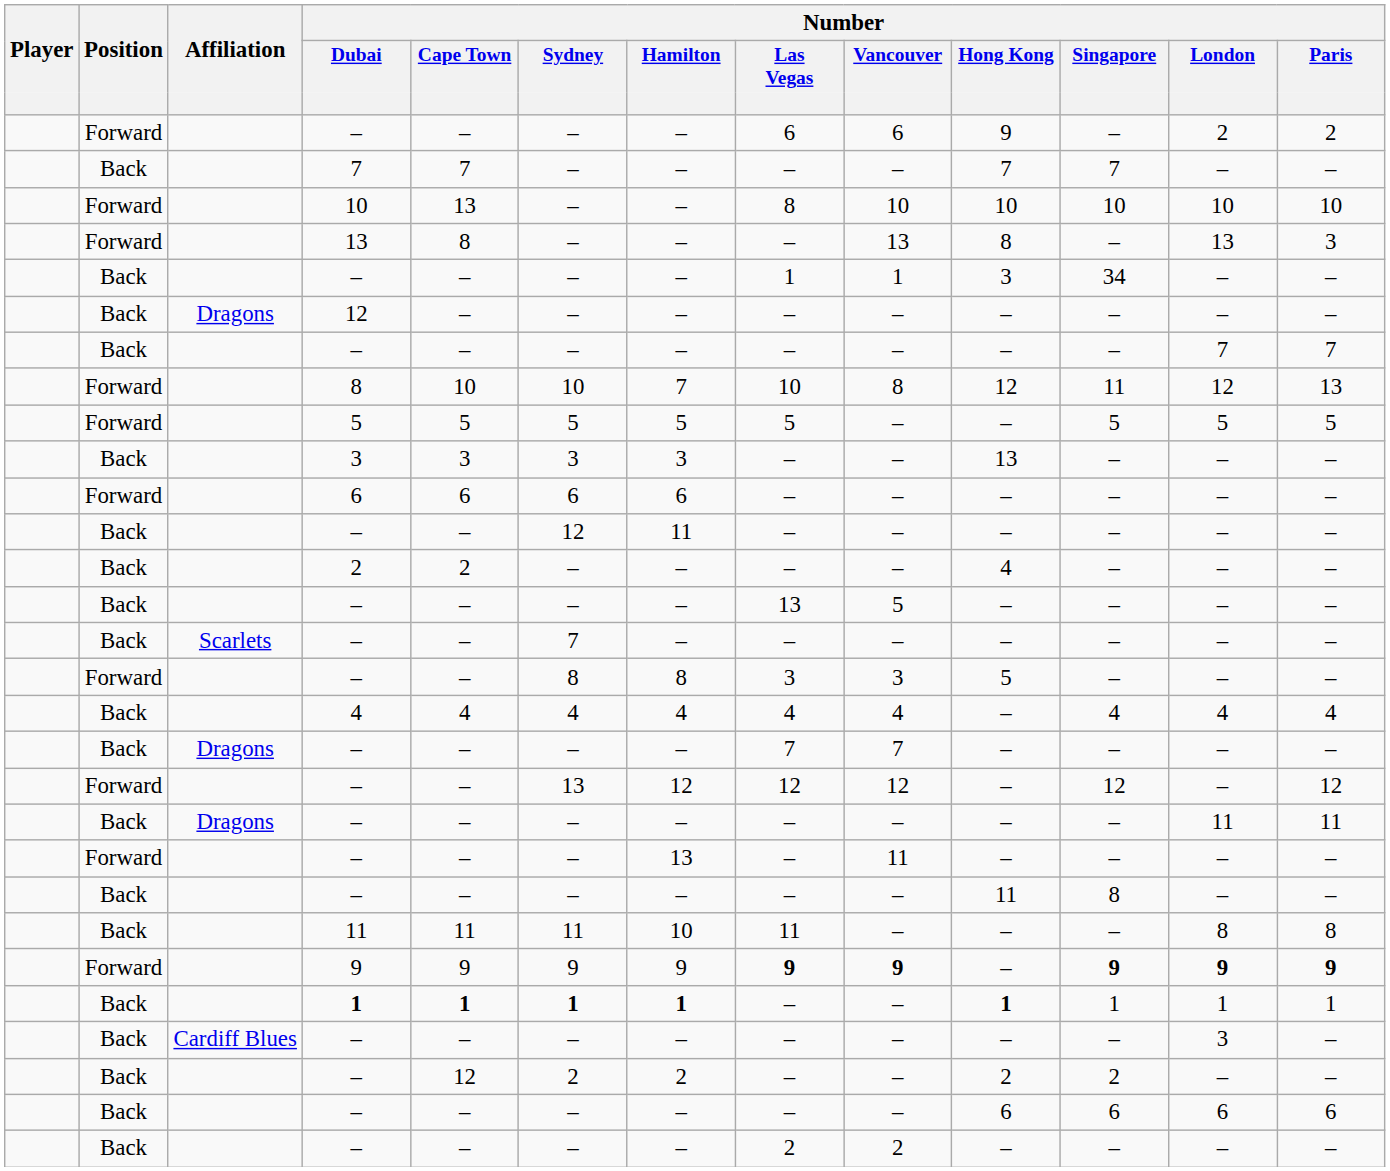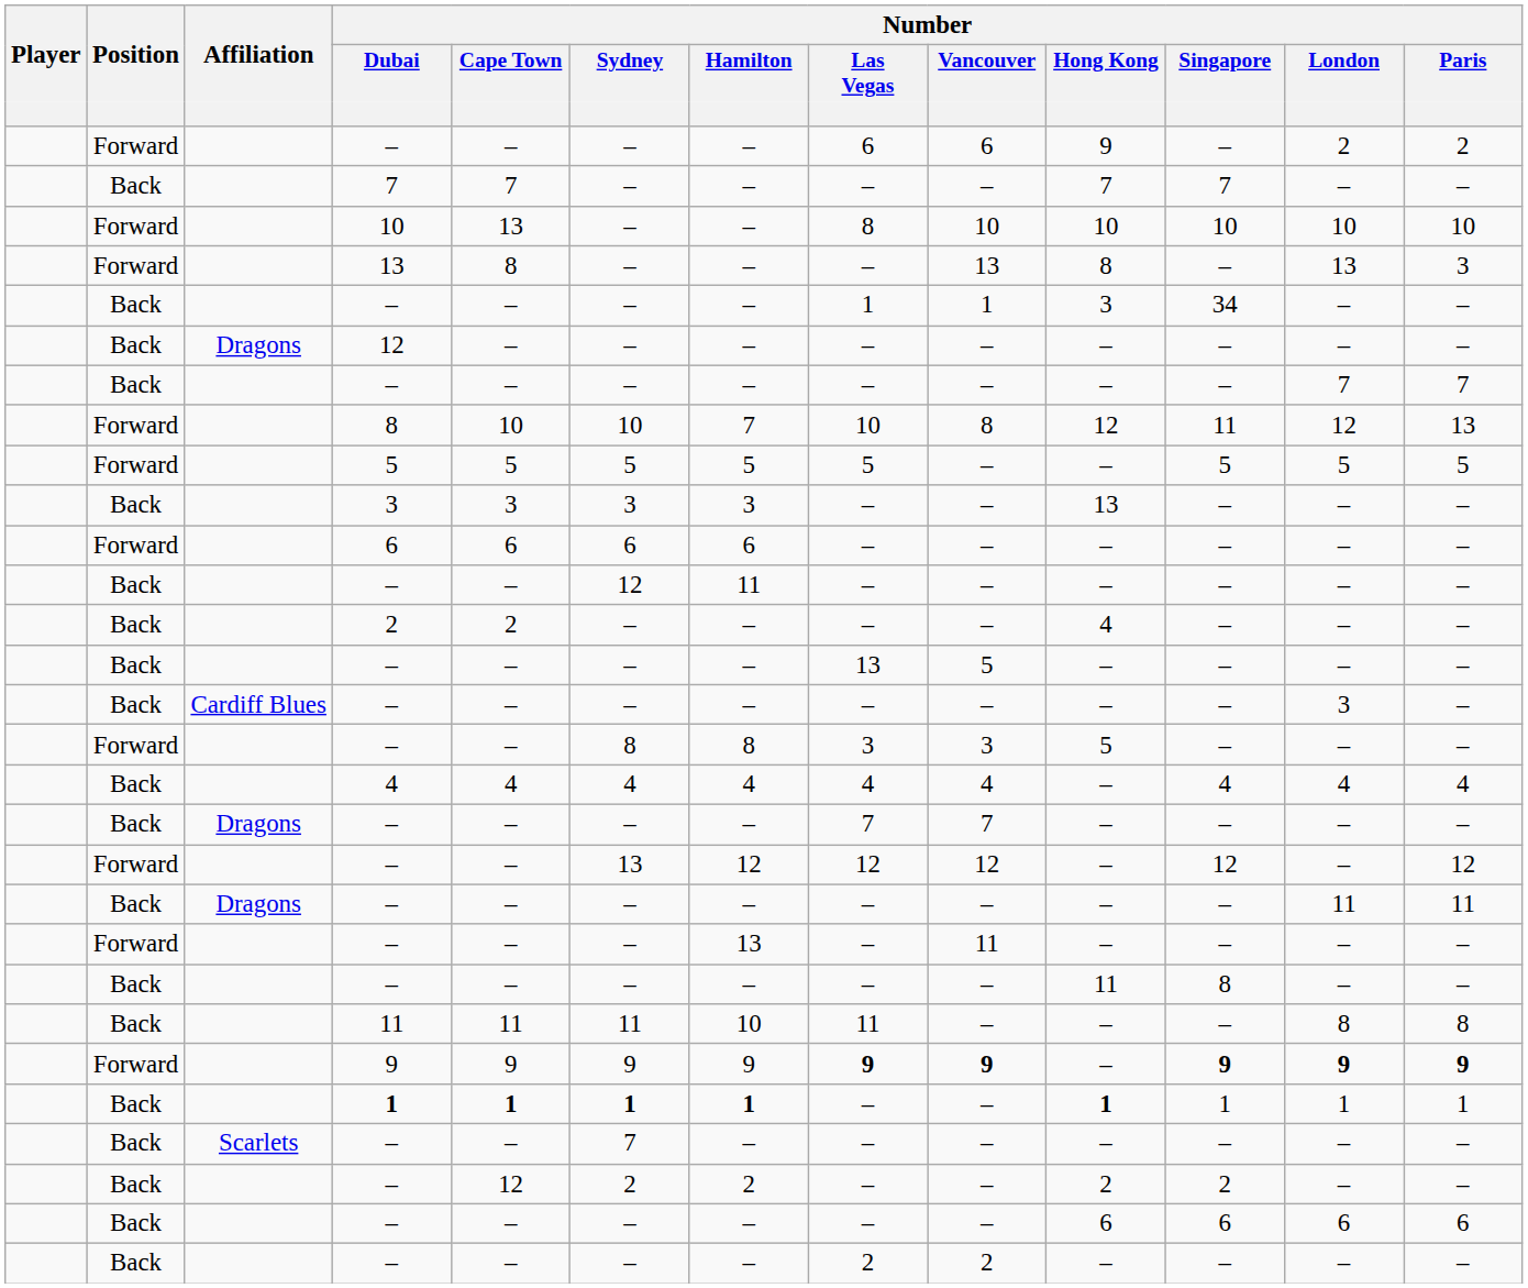 <table class="wikitable sortable" style="text-align:center;">
 <tr>
 <th rowspan=2 style="border-bottom:0px;">Player</th>
 <th rowspan=2 style="border-bottom:0px;">Position</th>
 <th rowspan=2 style="border-bottom:0px;">Affiliation</th>
 <th colspan=10>Number</th>
 </tr>
 <tr>
 <th valign=top style="width:5.2em; border-bottom:0px; padding:2px; font-size:85%;"><a href='#'>Dubai</a></th>
 <th valign=top style="width:5.2em; border-bottom:0px; padding:2px; font-size:85%;"><a href='#'>Cape Town</a></th>
 <th valign=top style="width:5.2em; border-bottom:0px; padding:2px; font-size:85%;"><a href='#'>Sydney</a></th>
 <th valign=top style="width:5.2em; border-bottom:0px; padding:2px; font-size:85%;"><a href='#'>Hamilton</a></th>
 <th valign=top style="width:5.2em; border-bottom:0px; padding:2px; font-size:85%;"><a href='#'>Las<br>Vegas</a></th>
 <th valign=top style="width:5.2em; border-bottom:0px; padding:2px; font-size:85%;"><a href='#'>Vancouver</a></th>
 <th valign=top style="width:5.2em; border-bottom:0px; padding:2px; font-size:85%;"><a href='#'>Hong Kong</a></th>
 <th valign=top style="width:5.2em; border-bottom:0px; padding:2px; font-size:85%;"><a href='#'>Singapore</a></th>
 <th valign=top style="width:5.2em; border-bottom:0px; padding:2px; font-size:85%;"><a href='#'>London</a></th>
 <th valign=top style="width:5.2em; border-bottom:0px; padding:2px; font-size:85%;"><a href='#'>Paris</a></th>
 </tr>
 <tr style="line-height:8px;">
 <th style="border-top:0px;"> </th>
 <th style="border-top:0px;"></th>
 <th style="border-top:0px;"></th>
 <th data-sort-type="number" style="border-top:0px;"></th>
 <th data-sort-type="number" style="border-top:0px;"></th>
 <th data-sort-type="number" style="border-top:0px;"></th>
 <th data-sort-type="number" style="border-top:0px;"></th>
 <th data-sort-type="number" style="border-top:0px;"></th>
 <th data-sort-type="number" style="border-top:0px;"></th>
 <th data-sort-type="number" style="border-top:0px;"></th>
 <th data-sort-type="number" style="border-top:0px;"></th>
 <th data-sort-type="number" style="border-top:0px;"></th>
 <th data-sort-type="number" style="border-top:0px;"></th>
 </tr>
 <tr>
 <td align=left></td>
 <td>Forward</td>
 <td></td>
 <td>–</td>
 <td>–</td>
 <td>–</td>
 <td>–</td>
 <td>6</td>
 <td>6</td>
 <td>9</td>
 <td>–</td>
 <td>2</td>
 <td>2</td>
 </tr>
 <tr>
 <td align=left></td>
 <td>Back</td>
 <td></td>
 <td>7</td>
 <td>7</td>
 <td>–</td>
 <td>–</td>
 <td>–</td>
 <td>–</td>
 <td>7</td>
 <td>7</td>
 <td>–</td>
 <td>–</td>
 </tr>
 <tr>
 <td align=left></td>
 <td>Forward</td>
 <td></td>
 <td>10</td>
 <td>13</td>
 <td>–</td>
 <td>–</td>
 <td>8</td>
 <td>10</td>
 <td>10</td>
 <td>10</td>
 <td>10</td>
 <td>10</td>
 </tr>
 <tr>
 <td align=left></td>
 <td>Forward</td>
 <td></td>
 <td>13</td>
 <td>8</td>
 <td>–</td>
 <td>–</td>
 <td>–</td>
 <td>13</td>
 <td>8</td>
 <td>–</td>
 <td>13</td>
 <td>3</td>
 </tr>
 <tr>
 <td align=left></td>
 <td>Back</td>
 <td></td>
 <td>–</td>
 <td>–</td>
 <td>–</td>
 <td>–</td>
 <td>1</td>
 <td>1</td>
 <td>3</td>
 <td>34</td>
 <td>–</td>
 <td>–</td>
 </tr>
 <tr>
 <td align=left></td>
 <td>Back</td>
 <td><a href='#'>Dragons</a></td>
 <td>12</td>
 <td>–</td>
 <td>–</td>
 <td>–</td>
 <td>–</td>
 <td>–</td>
 <td>–</td>
 <td>–</td>
 <td>–</td>
 <td>–</td>
 </tr>
 <tr>
 <td align=left></td>
 <td>Back</td>
 <td></td>
 <td>–</td>
 <td>–</td>
 <td>–</td>
 <td>–</td>
 <td>–</td>
 <td>–</td>
 <td>–</td>
 <td>–</td>
 <td>7</td>
 <td>7</td>
 </tr>
 <tr>
 <td align=left></td>
 <td>Forward</td>
 <td></td>
 <td>8</td>
 <td>10</td>
 <td>10</td>
 <td>7</td>
 <td>10</td>
 <td>8</td>
 <td>12</td>
 <td>11</td>
 <td>12</td>
 <td>13</td>
 </tr>
 <tr>
 <td align=left></td>
 <td>Forward</td>
 <td></td>
 <td>5</td>
 <td>5</td>
 <td>5</td>
 <td>5</td>
 <td>5</td>
 <td>–</td>
 <td>–</td>
 <td>5</td>
 <td>5</td>
 <td>5</td>
 </tr>
 <tr>
 <td align=left></td>
 <td>Back</td>
 <td></td>
 <td>3</td>
 <td>3</td>
 <td>3</td>
 <td>3</td>
 <td>–</td>
 <td>–</td>
 <td>13</td>
 <td>–</td>
 <td>–</td>
 <td>–</td>
 </tr>
 <tr>
 <td align=left></td>
 <td>Forward</td>
 <td></td>
 <td>6</td>
 <td>6</td>
 <td>6</td>
 <td>6</td>
 <td>–</td>
 <td>–</td>
 <td>–</td>
 <td>–</td>
 <td>–</td>
 <td>–</td>
 </tr>
 <tr>
 <td align=left></td>
 <td>Back</td>
 <td></td>
 <td>–</td>
 <td>–</td>
 <td>12</td>
 <td>11</td>
 <td>–</td>
 <td>–</td>
 <td>–</td>
 <td>–</td>
 <td>–</td>
 <td>–</td>
 </tr>
 <tr>
 <td align=left></td>
 <td>Back</td>
 <td></td>
 <td>2</td>
 <td>2</td>
 <td>–</td>
 <td>–</td>
 <td>–</td>
 <td>–</td>
 <td>4</td>
 <td>–</td>
 <td>–</td>
 <td>–</td>
 </tr>
 <tr>
 <td align=left></td>
 <td>Back</td>
 <td></td>
 <td>–</td>
 <td>–</td>
 <td>–</td>
 <td>–</td>
 <td>13</td>
 <td>5</td>
 <td>–</td>
 <td>–</td>
 <td>–</td>
 <td>–</td>
 </tr>
 <tr>
 <td align=left></td>
 <td>Back</td>
-<td><a href='#'>Scarlets</a></td>
-<td>–</td>
-<td>–</td>
-<td>7</td>
+<td><a href='#'>Cardiff Blues</a></td>
 <td>–</td>
 <td>–</td>
 <td>–</td>
 <td>–</td>
 <td>–</td>
 <td>–</td>
+<td>–</td>
+<td>–</td>
+<td>3</td>
 <td>–</td>
 </tr>
 <tr>
 <td align=left></td>
 <td>Forward</td>
 <td></td>
 <td>–</td>
 <td>–</td>
 <td>8</td>
 <td>8</td>
 <td>3</td>
 <td>3</td>
 <td>5</td>
 <td>–</td>
 <td>–</td>
 <td>–</td>
 </tr>
 <tr>
 <td align=left></td>
 <td>Back</td>
 <td></td>
 <td>4</td>
 <td>4</td>
 <td>4</td>
 <td>4</td>
 <td>4</td>
 <td>4</td>
 <td>–</td>
 <td>4</td>
 <td>4</td>
 <td>4</td>
 </tr>
 <tr>
 <td align=left></td>
 <td>Back</td>
 <td><a href='#'>Dragons</a></td>
 <td>–</td>
 <td>–</td>
 <td>–</td>
 <td>–</td>
 <td>7</td>
 <td>7</td>
 <td>–</td>
 <td>–</td>
 <td>–</td>
 <td>–</td>
 </tr>
 <tr>
 <td align=left></td>
 <td>Forward</td>
 <td></td>
 <td>–</td>
 <td>–</td>
 <td>13</td>
 <td>12</td>
 <td>12</td>
 <td>12</td>
 <td>–</td>
 <td>12</td>
 <td>–</td>
 <td>12</td>
 </tr>
 <tr>
 <td align=left></td>
 <td>Back</td>
 <td><a href='#'>Dragons</a></td>
 <td>–</td>
 <td>–</td>
 <td>–</td>
 <td>–</td>
 <td>–</td>
 <td>–</td>
 <td>–</td>
 <td>–</td>
 <td>11</td>
 <td>11</td>
 </tr>
 <tr>
 <td align=left></td>
 <td>Forward</td>
 <td></td>
 <td>–</td>
 <td>–</td>
 <td>–</td>
 <td>13</td>
 <td>–</td>
 <td>11</td>
 <td>–</td>
 <td>–</td>
 <td>–</td>
 <td>–</td>
 </tr>
 <tr>
 <td align=left></td>
 <td>Back</td>
 <td></td>
 <td>–</td>
 <td>–</td>
 <td>–</td>
 <td>–</td>
 <td>–</td>
 <td>–</td>
 <td>11</td>
 <td>8</td>
 <td>–</td>
 <td>–</td>
 </tr>
 <tr>
 <td align=left></td>
 <td>Back</td>
 <td></td>
 <td>11</td>
 <td>11</td>
 <td>11</td>
 <td>10</td>
 <td>11</td>
 <td>–</td>
 <td>–</td>
 <td>–</td>
 <td>8</td>
 <td>8</td>
 </tr>
 <tr>
 <td align=left></td>
 <td>Forward</td>
 <td></td>
 <td>9</td>
 <td>9</td>
 <td>9</td>
 <td>9</td>
 <td><strong>9</strong></td>
 <td><strong>9</strong></td>
 <td>–</td>
 <td><strong>9</strong></td>
 <td><strong>9</strong></td>
 <td><strong>9</strong></td>
 </tr>
 <tr>
 <td align=left></td>
 <td>Back</td>
 <td></td>
 <td><strong>1</strong></td>
 <td><strong>1</strong></td>
 <td><strong>1</strong></td>
 <td><strong>1</strong></td>
 <td>–</td>
 <td>–</td>
 <td><strong>1</strong></td>
 <td>1</td>
 <td>1</td>
 <td>1</td>
 </tr>
 <tr>
 <td align=left></td>
 <td>Back</td>
-<td><a href='#'>Cardiff Blues</a></td>
+<td><a href='#'>Scarlets</a></td>
+<td>–</td>
+<td>–</td>
+<td>7</td>
 <td>–</td>
 <td>–</td>
 <td>–</td>
 <td>–</td>
 <td>–</td>
 <td>–</td>
-<td>–</td>
-<td>–</td>
-<td>3</td>
 <td>–</td>
 </tr>
 <tr>
 <td align=left></td>
 <td>Back</td>
 <td></td>
 <td>–</td>
 <td>12</td>
 <td>2</td>
 <td>2</td>
 <td>–</td>
 <td>–</td>
 <td>2</td>
 <td>2</td>
 <td>–</td>
 <td>–</td>
 </tr>
 <tr>
 <td align=left></td>
 <td>Back</td>
 <td></td>
 <td>–</td>
 <td>–</td>
 <td>–</td>
 <td>–</td>
 <td>–</td>
 <td>–</td>
 <td>6</td>
 <td>6</td>
 <td>6</td>
 <td>6</td>
 </tr>
 <tr>
 <td align=left></td>
 <td>Back</td>
 <td></td>
 <td>–</td>
 <td>–</td>
 <td>–</td>
 <td>–</td>
 <td>2</td>
 <td>2</td>
 <td>–</td>
 <td>–</td>
 <td>–</td>
 <td>–</td>
 </tr>
 </table>
